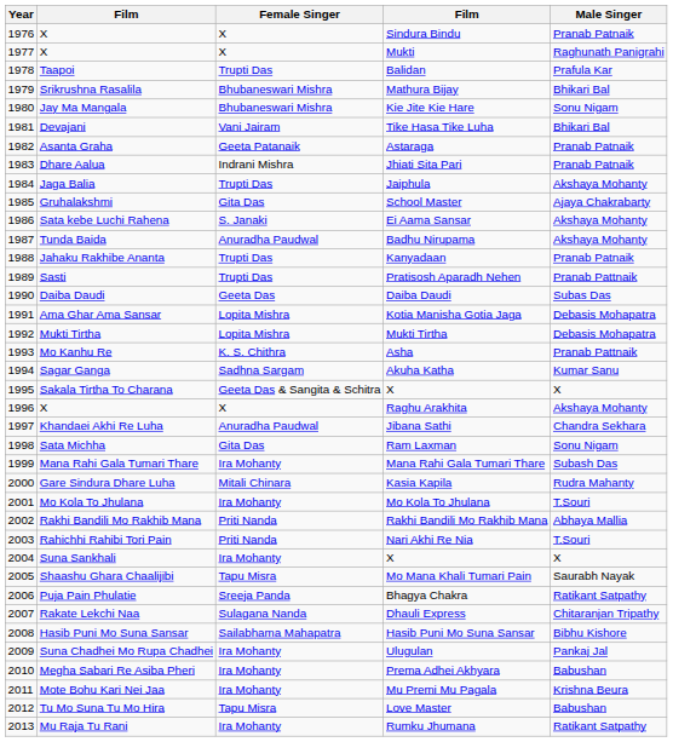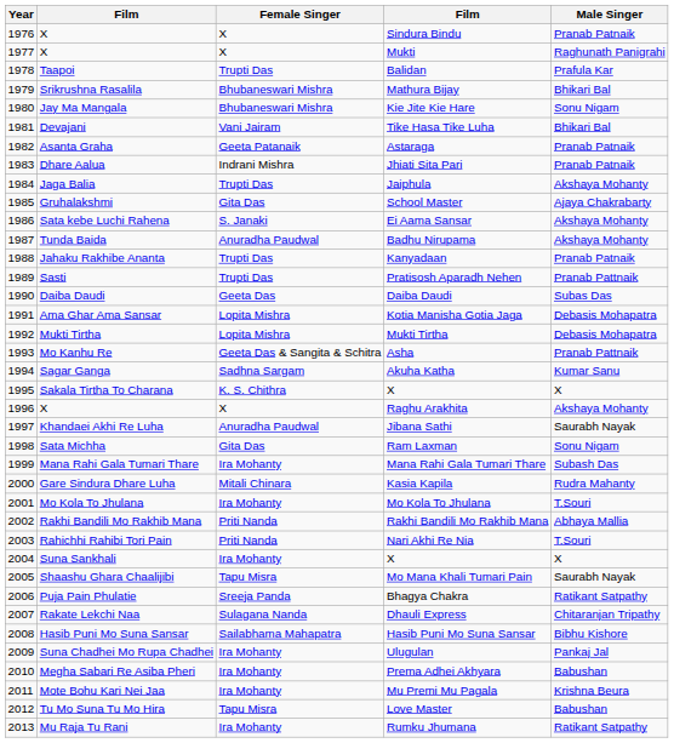 <table class="wikitable sortable">
 <tr>
 <th>Year</th>
 <th>Film</th>
 <th>Female Singer</th>
 <th>Film</th>
 <th>Male Singer</th>
 </tr>
 <tr>
 <td>1976</td>
 <td>X</td>
 <td>X</td>
 <td><a href='#'>Sindura Bindu</a></td>
 <td><a href='#'>Pranab Patnaik</a></td>
 </tr>
 <tr>
 <td>1977</td>
 <td>X</td>
 <td>X</td>
 <td><a href='#'>Mukti</a></td>
 <td><a href='#'>Raghunath Panigrahi</a></td>
 </tr>
 <tr>
 <td>1978</td>
 <td><a href='#'>Taapoi</a></td>
 <td><a href='#'>Trupti Das</a></td>
 <td><a href='#'>Balidan</a></td>
 <td><a href='#'>Prafula Kar</a></td>
 </tr>
 <tr>
 <td>1979</td>
 <td><a href='#'>Srikrushna Rasalila</a></td>
 <td><a href='#'>Bhubaneswari Mishra</a></td>
 <td><a href='#'>Mathura Bijay</a></td>
 <td><a href='#'>Bhikari Bal</a></td>
 </tr>
 <tr>
 <td>1980</td>
 <td><a href='#'>Jay Ma Mangala</a></td>
 <td><a href='#'>Bhubaneswari Mishra</a></td>
 <td><a href='#'>Kie Jite Kie Hare</a></td>
 <td><a href='#'>Sonu Nigam </a></td>
 </tr>
 <tr>
 <td>1981</td>
 <td><a href='#'>Devajani</a></td>
 <td><a href='#'>Vani Jairam</a></td>
 <td><a href='#'>Tike Hasa Tike Luha</a></td>
 <td><a href='#'>Bhikari Bal</a></td>
 </tr>
 <tr>
 <td>1982</td>
 <td><a href='#'>Asanta Graha</a></td>
 <td><a href='#'>Geeta Patanaik </a></td>
 <td><a href='#'>Astaraga</a></td>
 <td><a href='#'>Pranab Patnaik</a></td>
 </tr>
 <tr>
 <td>1983</td>
 <td><a href='#'>Dhare Aalua</a></td>
 <td>Indrani Mishra</td>
 <td><a href='#'>Jhiati Sita Pari</a></td>
 <td><a href='#'>Pranab Patnaik</a></td>
 </tr>
 <tr>
 <td>1984</td>
 <td><a href='#'>Jaga Balia</a></td>
 <td><a href='#'>Trupti Das</a></td>
 <td><a href='#'>Jaiphula</a></td>
 <td><a href='#'>Akshaya Mohanty</a></td>
 </tr>
 <tr>
 <td>1985</td>
 <td><a href='#'>Gruhalakshmi</a></td>
 <td><a href='#'>Gita Das</a></td>
 <td><a href='#'>School Master</a></td>
 <td><a href='#'>Ajaya Chakrabarty</a></td>
 </tr>
 <tr>
 <td>1986</td>
 <td><a href='#'>Sata kebe Luchi Rahena</a></td>
 <td><a href='#'>S. Janaki</a></td>
 <td><a href='#'>Ei Aama Sansar</a></td>
 <td><a href='#'>Akshaya Mohanty</a></td>
 </tr>
 <tr>
 <td>1987</td>
 <td><a href='#'>Tunda Baida</a></td>
 <td><a href='#'>Anuradha Paudwal</a></td>
 <td><a href='#'>Badhu Nirupama</a></td>
 <td><a href='#'>Akshaya Mohanty</a></td>
 </tr>
 <tr>
 <td>1988</td>
 <td><a href='#'>Jahaku Rakhibe Ananta</a></td>
 <td><a href='#'>Trupti Das</a></td>
 <td><a href='#'>Kanyadaan</a></td>
 <td><a href='#'>Pranab Patnaik</a></td>
 </tr>
 <tr>
 <td>1989</td>
 <td><a href='#'>Sasti</a></td>
 <td><a href='#'>Trupti Das</a></td>
 <td><a href='#'>Pratisosh Aparadh Nehen</a></td>
 <td><a href='#'>Pranab Pattnaik</a></td>
 </tr>
 <tr>
 <td>1990</td>
 <td><a href='#'>Daiba Daudi</a></td>
 <td><a href='#'>Geeta Das</a></td>
 <td><a href='#'>Daiba Daudi</a></td>
 <td><a href='#'>Subas Das</a></td>
 </tr>
 <tr>
 <td>1991</td>
 <td><a href='#'>Ama Ghar Ama Sansar</a></td>
 <td><a href='#'>Lopita Mishra</a></td>
 <td><a href='#'>Kotia Manisha Gotia Jaga</a></td>
 <td><a href='#'>Debasis Mohapatra</a></td>
 </tr>
 <tr>
 <td>1992</td>
 <td><a href='#'>Mukti Tirtha</a></td>
 <td><a href='#'>Lopita Mishra</a></td>
 <td><a href='#'>Mukti Tirtha</a></td>
 <td><a href='#'>Debasis Mohapatra</a></td>
 </tr>
 <tr>
 <td>1993</td>
 <td><a href='#'>Mo Kanhu Re</a></td>
-<td><a href='#'>K. S. Chithra</a></td>
+<td><a href='#'>Geeta Das</a> & Sangita & Schitra</td>
 <td><a href='#'>Asha</a></td>
 <td><a href='#'>Pranab Pattnaik </a></td>
 </tr>
 <tr>
 <td>1994</td>
 <td><a href='#'>Sagar Ganga</a></td>
 <td><a href='#'>Sadhna Sargam</a></td>
 <td><a href='#'>Akuha Katha</a></td>
 <td><a href='#'>Kumar Sanu </a></td>
 </tr>
 <tr>
 <td>1995</td>
 <td><a href='#'>Sakala Tirtha To Charana</a></td>
-<td><a href='#'>Geeta Das</a> & Sangita & Schitra</td>
+<td><a href='#'>K. S. Chithra</a></td>
 <td>X</td>
 <td>X</td>
 </tr>
 <tr>
 <td>1996</td>
 <td>X</td>
 <td>X</td>
 <td><a href='#'>Raghu Arakhita</a></td>
 <td><a href='#'>Akshaya Mohanty</a></td>
 </tr>
 <tr>
 <td>1997</td>
 <td><a href='#'>Khandaei Akhi Re Luha</a></td>
 <td><a href='#'>Anuradha Paudwal</a></td>
 <td><a href='#'>Jibana Sathi</a></td>
-<td><a href='#'>Chandra Sekhara</a></td>
+<td>Saurabh Nayak</td>
 </tr>
 <tr>
 <td>1998</td>
 <td><a href='#'>Sata Michha</a></td>
 <td><a href='#'>Gita Das</a></td>
 <td><a href='#'>Ram Laxman</a></td>
 <td><a href='#'>Sonu Nigam </a></td>
 </tr>
 <tr>
 <td>1999</td>
 <td><a href='#'>Mana Rahi Gala Tumari Thare</a></td>
 <td><a href='#'>Ira Mohanty</a></td>
 <td><a href='#'>Mana Rahi Gala Tumari Thare</a></td>
 <td><a href='#'>Subash Das </a></td>
 </tr>
 <tr>
 <td>2000</td>
 <td><a href='#'>Gare Sindura Dhare Luha</a></td>
 <td><a href='#'>Mitali Chinara </a></td>
 <td><a href='#'>Kasia Kapila</a></td>
 <td><a href='#'>Rudra Mahanty </a></td>
 </tr>
 <tr>
 <td>2001</td>
 <td><a href='#'>Mo Kola To Jhulana</a></td>
 <td><a href='#'>Ira Mohanty </a></td>
 <td><a href='#'>Mo Kola To Jhulana</a></td>
 <td><a href='#'>T.Souri </a></td>
 </tr>
 <tr>
 <td>2002</td>
 <td><a href='#'>Rakhi Bandili Mo Rakhib Mana</a></td>
 <td><a href='#'>Priti Nanda </a></td>
 <td><a href='#'>Rakhi Bandili Mo Rakhib Mana</a></td>
 <td><a href='#'>Abhaya Mallia </a></td>
 </tr>
 <tr>
 <td>2003</td>
 <td><a href='#'>Rahichhi Rahibi Tori Pain</a></td>
 <td><a href='#'>Priti Nanda </a></td>
 <td><a href='#'>Nari Akhi Re Nia</a></td>
 <td><a href='#'>T.Souri  </a></td>
 </tr>
 <tr>
 <td>2004</td>
 <td><a href='#'>Suna Sankhali</a></td>
 <td><a href='#'>Ira Mohanty</a></td>
 <td>X</td>
 <td>X</td>
 </tr>
 <tr>
 <td>2005</td>
 <td><a href='#'>Shaashu Ghara Chaalijibi</a></td>
 <td><a href='#'>Tapu Misra</a></td>
 <td><a href='#'>Mo Mana Khali Tumari Pain</a></td>
 <td>Saurabh Nayak</td>
 </tr>
 <tr>
 <td>2006</td>
 <td><a href='#'>Puja Pain Phulatie</a></td>
 <td><a href='#'>Sreeja Panda</a></td>
 <td>Bhagya Chakra</td>
 <td><a href='#'>Ratikant Satpathy</a></td>
 </tr>
 <tr>
 <td>2007</td>
 <td><a href='#'>Rakate Lekchi Naa</a></td>
 <td><a href='#'>Sulagana Nanda</a></td>
 <td><a href='#'>Dhauli Express</a></td>
 <td><a href='#'>Chitaranjan Tripathy</a></td>
 </tr>
 <tr>
 <td>2008</td>
 <td><a href='#'>Hasib Puni Mo Suna Sansar</a></td>
 <td><a href='#'>Sailabhama Mahapatra</a></td>
 <td><a href='#'>Hasib Puni Mo Suna Sansar</a></td>
 <td><a href='#'>Bibhu Kishore</a></td>
 </tr>
 <tr>
 <td>2009</td>
 <td><a href='#'>Suna Chadhei Mo Rupa Chadhei </a></td>
 <td><a href='#'>Ira Mohanty</a></td>
 <td><a href='#'>Ulugulan</a></td>
 <td><a href='#'>Pankaj Jal</a></td>
 </tr>
 <tr>
 <td>2010</td>
 <td><a href='#'>Megha Sabari Re Asiba Pheri</a></td>
 <td><a href='#'>Ira Mohanty</a></td>
 <td><a href='#'>Prema Adhei Akhyara</a></td>
 <td><a href='#'>Babushan</a></td>
 </tr>
 <tr>
 <td>2011</td>
 <td><a href='#'>Mote Bohu Kari Nei Jaa</a></td>
 <td><a href='#'>Ira Mohanty</a></td>
 <td><a href='#'>Mu Premi Mu Pagala</a></td>
 <td><a href='#'>Krishna Beura </a></td>
 </tr>
 <tr>
 <td>2012</td>
 <td><a href='#'>Tu Mo Suna Tu Mo Hira</a></td>
 <td><a href='#'>Tapu Misra</a></td>
 <td><a href='#'>Love Master</a></td>
 <td><a href='#'>Babushan</a></td>
 </tr>
 <tr>
 <td>2013</td>
 <td><a href='#'>Mu Raja Tu Rani</a></td>
 <td><a href='#'>Ira Mohanty</a></td>
 <td><a href='#'>Rumku Jhumana</a></td>
 <td><a href='#'>Ratikant Satpathy</a></td>
 </tr>
 </table>
